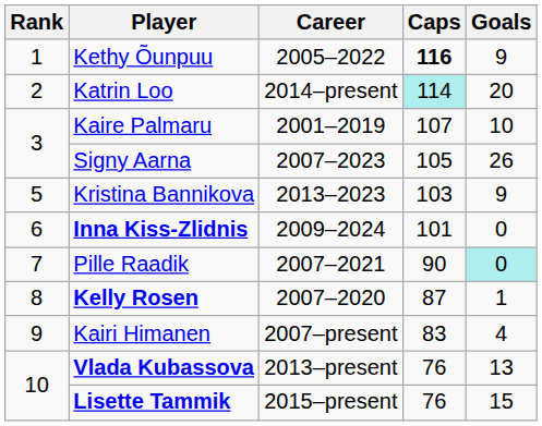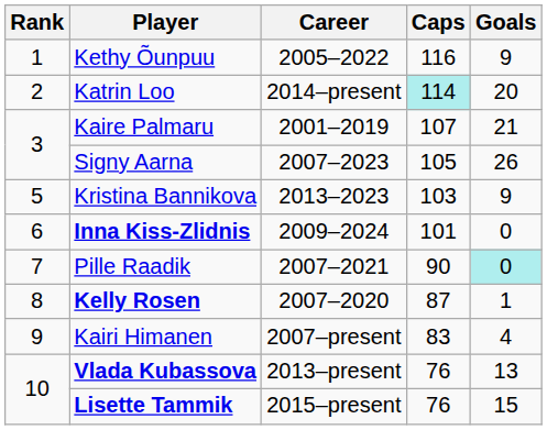 <table class="wikitable sortable" style="text-align: center;">
 <tr>
 <th>Rank</th>
 <th>Player</th>
 <th>Career</th>
 <th>Caps</th>
 <th>Goals</th>
 </tr>
 <tr>
 <td>1</td>
 <td align=left><a href='#'>Kethy Õunpuu</a></td>
 <td>2005–2022</td>
-<td><strong>116</strong></td>
+<td>116</td>
 <td>9</td>
 </tr>
 <tr>
 <td>2</td>
 <td align=left><a href='#'>Katrin Loo</a></td>
 <td>2014–present</td>
 <td style="background: paleturquoise;">114</td>
 <td>20</td>
 </tr>
 <tr>
 <td rowspan=2>3</td>
 <td align=left><a href='#'>Kaire Palmaru</a></td>
 <td>2001–2019</td>
 <td>107</td>
-<td>10</td>
+<td>21</td>
 </tr>
 <tr>
 <td align=left><a href='#'>Signy Aarna</a></td>
 <td>2007–2023</td>
 <td>105</td>
 <td>26</td>
 </tr>
 <tr>
 <td>5</td>
 <td align=left><a href='#'>Kristina Bannikova</a></td>
 <td>2013–2023</td>
 <td>103</td>
 <td>9</td>
 </tr>
 <tr>
 <td>6</td>
 <td align=left><strong><a href='#'>Inna Kiss-Zlidnis</a></strong></td>
 <td>2009–2024</td>
 <td>101</td>
 <td>0</td>
 </tr>
 <tr>
 <td>7</td>
 <td align=left><a href='#'>Pille Raadik</a></td>
 <td>2007–2021</td>
 <td>90</td>
 <td style="background: paleturquoise;">0</td>
 </tr>
 <tr>
 <td>8</td>
 <td align=left><strong><a href='#'>Kelly Rosen</a></strong></td>
 <td>2007–2020</td>
 <td>87</td>
 <td>1</td>
 </tr>
 <tr>
 <td>9</td>
 <td align=left><a href='#'>Kairi Himanen</a></td>
 <td>2007–present</td>
 <td>83</td>
 <td>4</td>
 </tr>
 <tr>
 <td rowspan=2>10</td>
 <td align=left><strong><a href='#'>Vlada Kubassova</a></strong></td>
 <td>2013–present</td>
 <td>76</td>
 <td>13</td>
 </tr>
 <tr>
 <td align=left><strong><a href='#'>Lisette Tammik</a></strong></td>
 <td>2015–present</td>
 <td>76</td>
 <td>15</td>
 </tr>
 </table>
